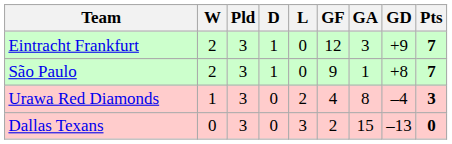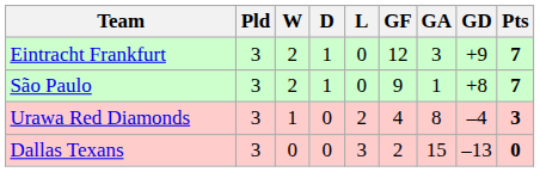 <table class="wikitable" style="text-align: center;">
 <tr>
 <th width=175>Team</th>
+<th width=20>Pld</th>
 <th width=20>W</th>
-<th width=20>Pld</th>
 <th width=20>D</th>
 <th width=20>L</th>
 <th width=20>GF</th>
 <th width=20>GA</th>
 <th width=25>GD</th>
 <th width=20>Pts</th>
 </tr>
 <tr bgcolor=#CCFFCC>
 <td align=left> <a href='#'>Eintracht Frankfurt</a></td>
+<td>3</td>
 <td>2</td>
-<td>3</td>
 <td>1</td>
 <td>0</td>
 <td>12</td>
 <td>3</td>
 <td>+9</td>
 <td><strong>7</strong></td>
 </tr>
 <tr bgcolor=#CCFFCC>
 <td align=left> <a href='#'>São Paulo</a></td>
+<td>3</td>
 <td>2</td>
-<td>3</td>
 <td>1</td>
 <td>0</td>
 <td>9</td>
 <td>1</td>
 <td>+8</td>
 <td><strong>7</strong></td>
 </tr>
 <tr bgcolor=#FFCCCC>
 <td align=left> <a href='#'>Urawa Red Diamonds</a></td>
+<td>3</td>
 <td>1</td>
-<td>3</td>
 <td>0</td>
 <td>2</td>
 <td>4</td>
 <td>8</td>
 <td>–4</td>
 <td><strong>3</strong></td>
 </tr>
 <tr bgcolor=#FFCCCC>
 <td align=left> <a href='#'>Dallas Texans</a></td>
+<td>3</td>
 <td>0</td>
-<td>3</td>
 <td>0</td>
 <td>3</td>
 <td>2</td>
 <td>15</td>
 <td>–13</td>
 <td><strong>0</strong></td>
 </tr>
 </table>
